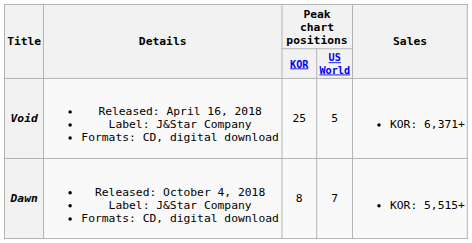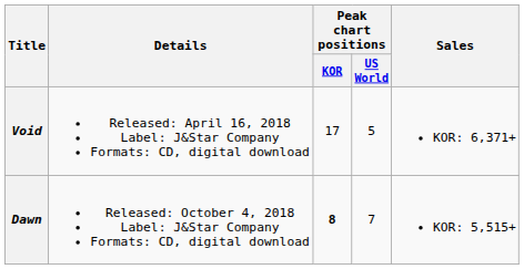 <table class="wikitable plainrowheaders" style="text-align:center;">
 <tr>
 <th scope="col" rowspan="2">Title</th>
 <th scope="col" rowspan="2">Details</th>
 <th scope="col" colspan="2">Peak chart positions</th>
 <th scope="col" rowspan="2">Sales</th>
 </tr>
 <tr>
 <th scope="col" style="width:3em;font-size:90%;"><a href='#'>KOR</a><br></th>
 <th scope="col" style="width:3em;font-size:90%;"><a href='#'>US World</a><br></th>
 </tr>
 <tr>
 <th scope="row"><em>Void</em></th>
 <td><br><ul><li>Released: April 16, 2018</li><li>Label: J&Star Company</li><li>Formats: CD, digital download</li></ul></td>
-<td>25</td>
+<td>17</td>
 <td>5</td>
 <td><br><ul><li>KOR: 6,371+</li></ul></td>
 </tr>
 <tr>
 <th scope="row"><em>Dawn</em></th>
 <td><br><ul><li>Released: October 4, 2018</li><li>Label: J&Star Company</li><li>Formats: CD, digital download</li></ul></td>
-<td>8</td>
+<td><strong>8</strong></td>
 <td>7</td>
 <td><br><ul><li>KOR: 5,515+</li></ul></td>
 </tr>
 </table>
